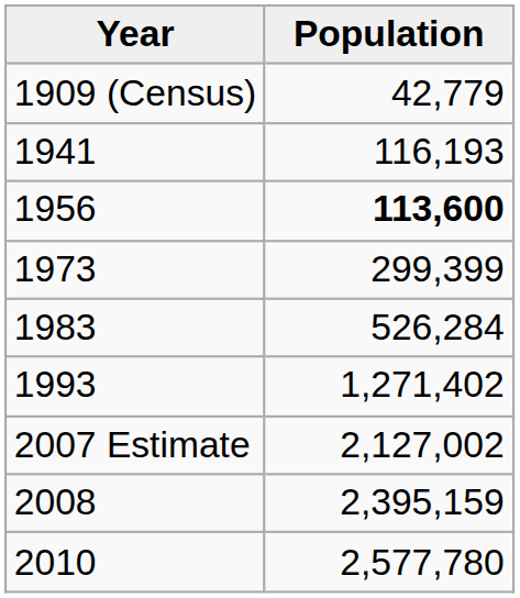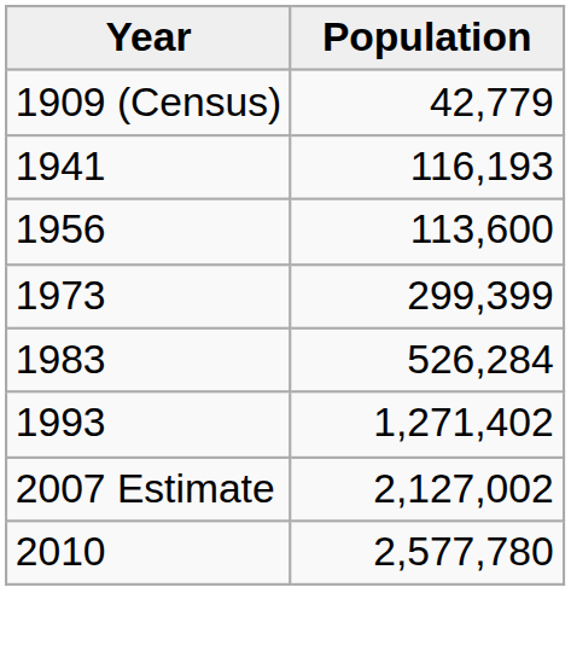 <table class="wikitable">
 <tr>
 <th style="background:#efefef;">Year</th>
 <th style="background:#efefef;" width=100px>Population</th>
 </tr>
 <tr>
 <td>1909 (Census)</td>
 <td align="right">42,779</td>
 </tr>
 <tr>
 <td>1941</td>
 <td align="right">116,193</td>
 </tr>
 <tr>
 <td>1956</td>
-<td align="right"><strong>113,600</strong></td>
+<td align="right">113,600</td>
 </tr>
 <tr>
 <td>1973</td>
 <td align="right">299,399</td>
 </tr>
 <tr>
 <td>1983</td>
 <td align="right">526,284</td>
 </tr>
 <tr>
 <td>1993</td>
 <td align="right">1,271,402</td>
 </tr>
 <tr>
 <td>2007 Estimate</td>
 <td align="right">2,127,002</td>
 </tr>
 <tr>
-<td>2008</td>
-<td align="right">2,395,159</td>
-</tr>
-<tr>
 <td>2010</td>
 <td align="right">2,577,780</td>
 </tr>
 </table>
